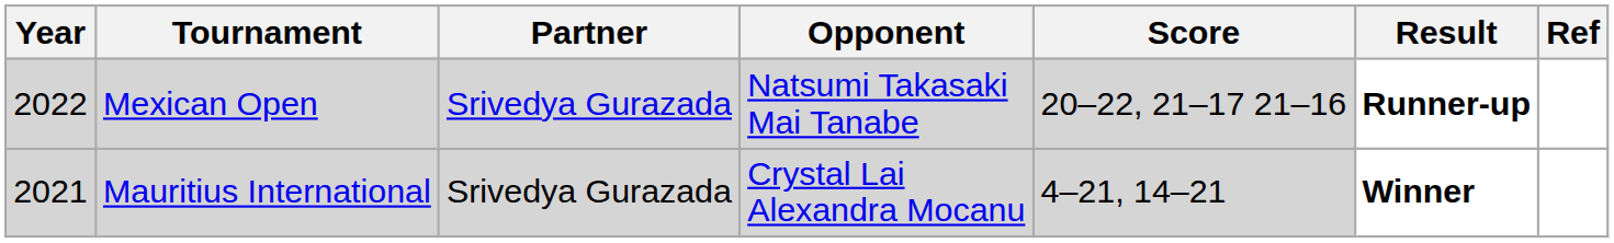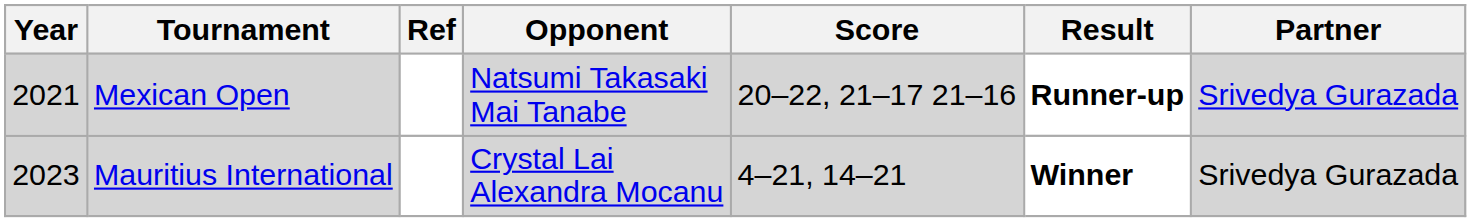 <table class="sortable wikitable" style="font-size: 90%;">
 <tr>
 <th>Year</th>
 <th>Tournament</th>
-<th>Partner</th>
+<th>Ref</th>
 <th>Opponent</th>
 <th>Score</th>
 <th>Result</th>
-<th>Ref</th>
+<th>Partner</th>
 </tr>
 <tr style="background:#D5D5D5">
-<td style="text-align:center">2022</td>
+<td style="text-align:center">2021</td>
 <td align="left"><a href='#'>Mexican Open</a></td>
-<td align="left"> <a href='#'>Srivedya Gurazada</a></td>
+<td style="text-align:center; background:white"></td>
 <td align="left"> <a href='#'>Natsumi Takasaki</a><br> <a href='#'>Mai Tanabe</a></td>
 <td align="left">20–22, 21–17 21–16</td>
 <td style="text-align:left; background:white"> <strong>Runner-up</strong></td>
-<td style="text-align:center; background:white"></td>
+<td align="left"> <a href='#'>Srivedya Gurazada</a></td>
 </tr>
 <tr style="background:#D5D5D5">
-<td style="text-align:center">2021</td>
+<td style="text-align:center">2023</td>
 <td align="left"><a href='#'>Mauritius International</a></td>
-<td align="left"> Srivedya Gurazada</td>
+<td style="text-align:center; background:white"></td>
 <td align="left"> <a href='#'>Crystal Lai</a><br> <a href='#'>Alexandra Mocanu</a></td>
 <td align="left">4–21, 14–21</td>
 <td style="text-align:left; background:white"> <strong>Winner</strong></td>
-<td style="text-align:center; background:white"></td>
+<td align="left"> Srivedya Gurazada</td>
 </tr>
 </table>
